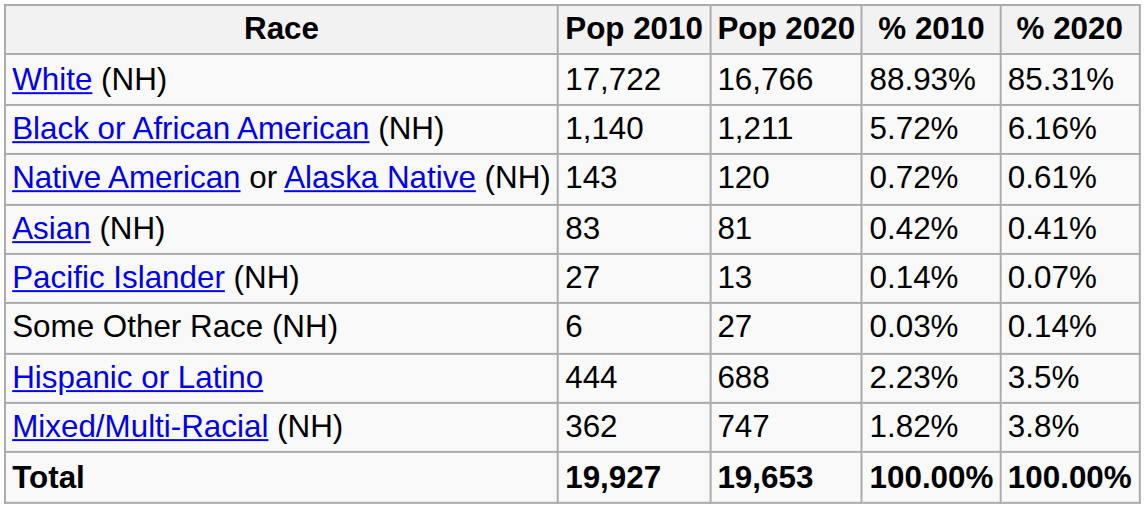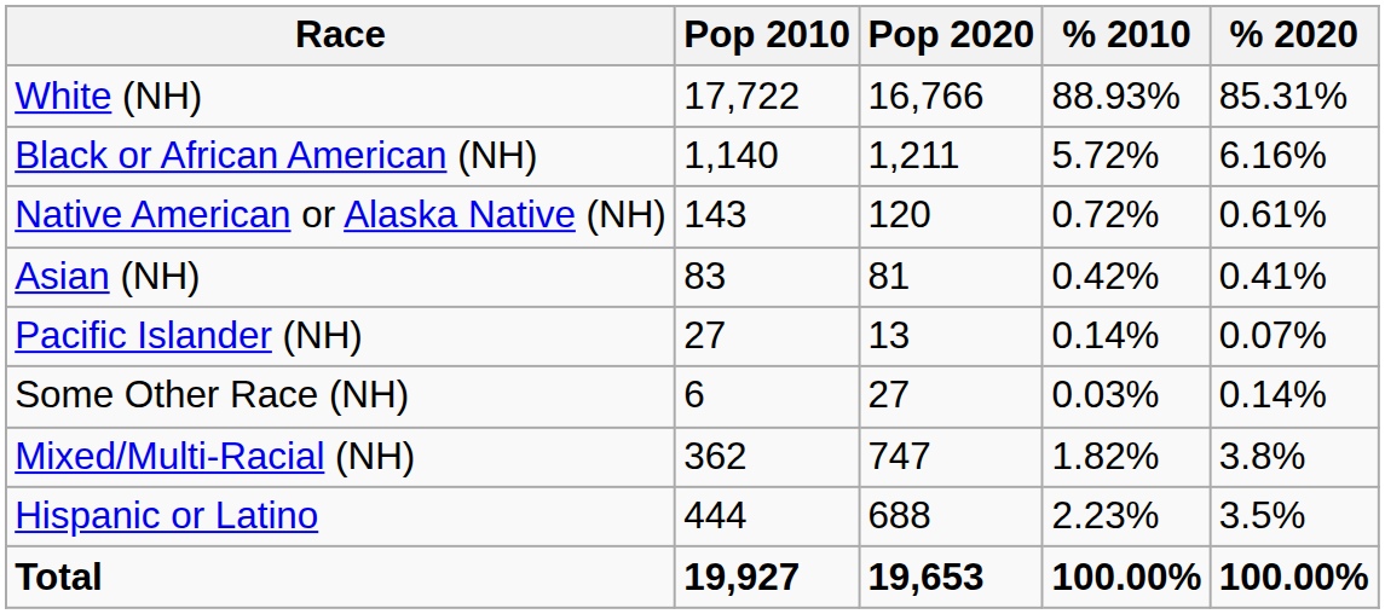 <table class="wikitable">
 <tr>
 <th>Race</th>
 <th>Pop 2010</th>
 <th>Pop 2020</th>
 <th>% 2010</th>
 <th>% 2020</th>
 </tr>
 <tr>
 <td><a href='#'>White</a> (NH)</td>
 <td>17,722</td>
 <td>16,766</td>
 <td>88.93%</td>
 <td>85.31%</td>
 </tr>
 <tr>
 <td><a href='#'>Black or African American</a> (NH)</td>
 <td>1,140</td>
 <td>1,211</td>
 <td>5.72%</td>
 <td>6.16%</td>
 </tr>
 <tr>
 <td><a href='#'>Native American</a> or <a href='#'>Alaska Native</a> (NH)</td>
 <td>143</td>
 <td>120</td>
 <td>0.72%</td>
 <td>0.61%</td>
 </tr>
 <tr>
 <td><a href='#'>Asian</a> (NH)</td>
 <td>83</td>
 <td>81</td>
 <td>0.42%</td>
 <td>0.41%</td>
 </tr>
 <tr>
 <td><a href='#'>Pacific Islander</a> (NH)</td>
 <td>27</td>
 <td>13</td>
 <td>0.14%</td>
 <td>0.07%</td>
 </tr>
 <tr>
 <td>Some Other Race (NH)</td>
 <td>6</td>
 <td>27</td>
 <td>0.03%</td>
 <td>0.14%</td>
 </tr>
 <tr>
+<td><a href='#'>Mixed/Multi-Racial</a> (NH)</td>
+<td>362</td>
+<td>747</td>
+<td>1.82%</td>
+<td>3.8%</td>
+</tr>
+<tr>
 <td><a href='#'>Hispanic or Latino</a></td>
 <td>444</td>
 <td>688</td>
 <td>2.23%</td>
 <td>3.5%</td>
-</tr>
-<tr>
-<td><a href='#'>Mixed/Multi-Racial</a> (NH)</td>
-<td>362</td>
-<td>747</td>
-<td>1.82%</td>
-<td>3.8%</td>
 </tr>
 <tr>
 <td><strong>Total</strong></td>
 <td><strong>19,927</strong></td>
 <td><strong>19,653</strong></td>
 <td><strong>100.00%</strong></td>
 <td><strong>100.00%</strong></td>
 </tr>
 </table>
